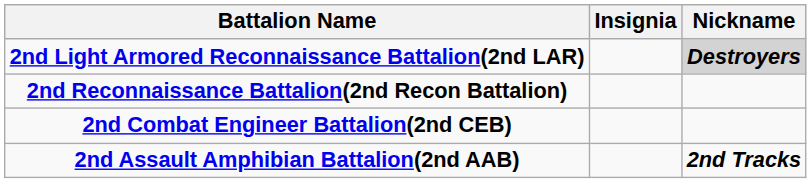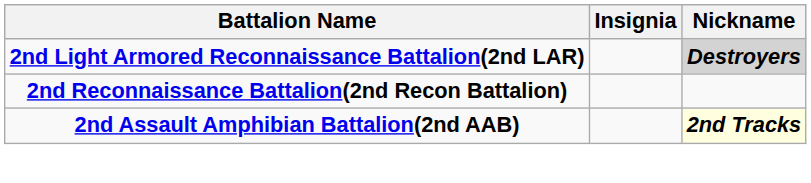 <table class="wikitable sortable" style="text-align:center;">
 <tr bgcolor="#CCCCCC">
 <th><strong>Battalion Name</strong></th>
 <th><strong>Insignia</strong></th>
 <th><strong>Nickname</strong></th>
 </tr>
 <tr>
 <td><strong><a href='#'>2nd Light Armored Reconnaissance Battalion</a>(2nd LAR)</strong></td>
 <td></td>
 <td style="background: lightgrey;"><strong><em>Destroyers</em></strong></td>
 </tr>
 <tr>
 <td><strong><a href='#'>2nd Reconnaissance Battalion</a>(2nd Recon Battalion)</strong></td>
 <td></td>
 <td> </td>
 </tr>
 <tr>
-<td><strong><a href='#'>2nd Combat Engineer Battalion</a>(2nd CEB)</strong></td>
-<td></td>
-<td> </td>
-</tr>
-<tr>
 <td><strong><a href='#'>2nd Assault Amphibian Battalion</a>(2nd AAB)</strong></td>
 <td></td>
-<td><strong><em>2nd Tracks</em></strong></td>
+<td style="background: lightyellow;"><strong><em>2nd Tracks</em></strong></td>
 </tr>
 </table>
